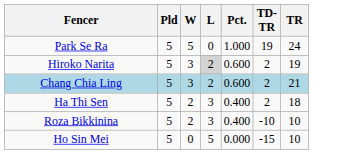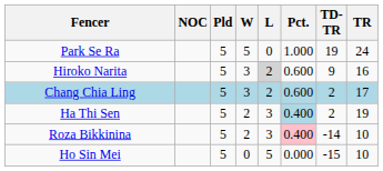 <table class="wikitable" style="text-align:center">
 <tr>
 <th width=200>Fencer</th>
+<th width=10>NOC</th>
 <th width=20>Pld</th>
 <th width=20>W</th>
 <th width=20>L</th>
 <th width=20>Pct.</th>
 <th width=30>TD-TR</th>
 <th width=30>TR</th>
 </tr>
 <tr>
 <td><a href='#'>Park Se Ra</a></td>
+<td></td>
 <td>5</td>
 <td>5</td>
 <td>0</td>
 <td>1.000</td>
 <td>19</td>
 <td>24</td>
 </tr>
 <tr>
 <td><a href='#'>Hiroko Narita</a></td>
+<td></td>
 <td>5</td>
 <td>3</td>
 <td style="background: lightgrey;">2</td>
 <td>0.600</td>
-<td>2</td>
-<td>19</td>
+<td>9</td>
+<td>16</td>
 </tr>
 <tr bgcolor=lightblue>
 <td><a href='#'>Chang Chia Ling</a></td>
+<td></td>
 <td>5</td>
 <td>3</td>
 <td>2</td>
 <td>0.600</td>
 <td>2</td>
-<td>21</td>
+<td>17</td>
 </tr>
 <tr>
 <td><a href='#'>Ha Thi Sen</a></td>
+<td></td>
 <td>5</td>
 <td>2</td>
 <td>3</td>
-<td>0.400</td>
+<td style="background: lightblue;">0.400</td>
 <td>2</td>
-<td>18</td>
+<td>19</td>
 </tr>
 <tr>
 <td><a href='#'>Roza Bikkinina</a></td>
+<td></td>
 <td>5</td>
 <td>2</td>
 <td>3</td>
-<td>0.400</td>
-<td>-10</td>
+<td style="background: pink;">0.400</td>
+<td>-14</td>
 <td>10</td>
 </tr>
 <tr>
 <td><a href='#'>Ho Sin Mei</a></td>
+<td></td>
 <td>5</td>
 <td>0</td>
 <td>5</td>
 <td>0.000</td>
 <td>-15</td>
 <td>10</td>
 </tr>
 </table>
